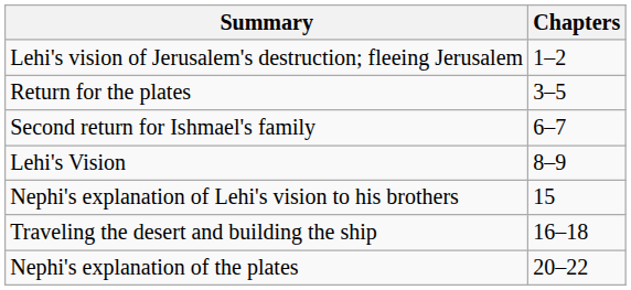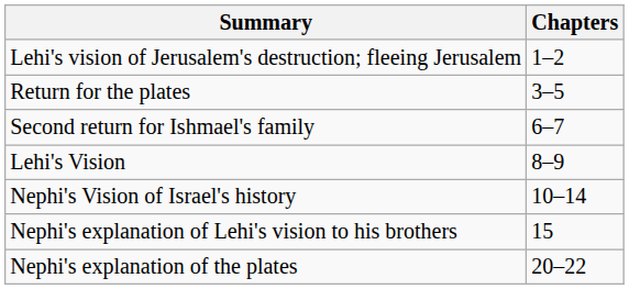 <table class="wikitable">
 <tr>
 <th>Summary</th>
 <th>Chapters</th>
 </tr>
 <tr>
 <td>Lehi's vision of Jerusalem's destruction; fleeing Jerusalem</td>
 <td>1–2</td>
 </tr>
 <tr>
 <td>Return for the plates</td>
 <td>3–5</td>
 </tr>
 <tr>
 <td>Second return for Ishmael's family</td>
 <td>6–7</td>
 </tr>
 <tr>
 <td>Lehi's Vision</td>
 <td>8–9</td>
 </tr>
 <tr>
+<td>Nephi's Vision of Israel's history</td>
+<td>10–14</td>
+</tr>
+<tr>
 <td>Nephi's explanation of Lehi's vision to his brothers</td>
 <td>15</td>
-</tr>
-<tr>
-<td>Traveling the desert and building the ship</td>
-<td>16–18</td>
 </tr>
 <tr>
 <td>Nephi's explanation of the plates</td>
 <td>20–22</td>
 </tr>
 </table>
